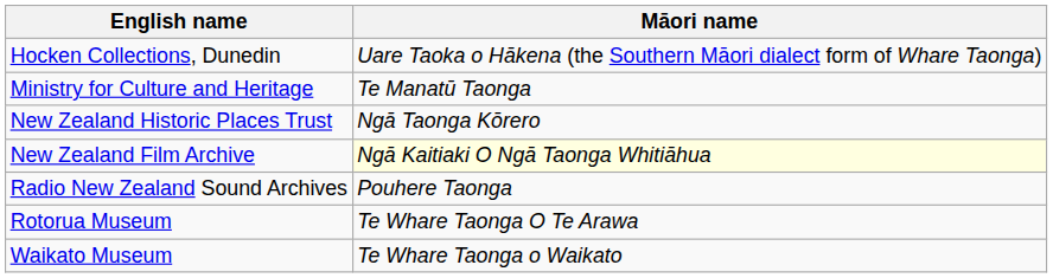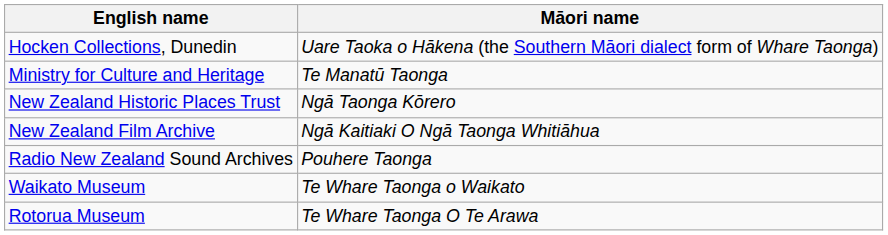 <table class="wikitable">
 <tr>
 <th>English name</th>
 <th>Māori name</th>
 </tr>
 <tr>
 <td><a href='#'>Hocken Collections</a>, Dunedin</td>
 <td><em>Uare Taoka o Hākena</em> (the <a href='#'>Southern Māori dialect</a> form of <em>Whare Taonga</em>)</td>
 </tr>
 <tr>
 <td><a href='#'>Ministry for Culture and Heritage</a></td>
 <td><em>Te Manatū Taonga</em></td>
 </tr>
 <tr>
 <td><a href='#'>New Zealand Historic Places Trust</a></td>
 <td><em>Ngā Taonga Kōrero </em></td>
 </tr>
 <tr>
 <td><a href='#'>New Zealand Film Archive</a></td>
-<td style="background: lightyellow;"><em>Ngā Kaitiaki O Ngā Taonga Whitiāhua</em></td>
+<td><em>Ngā Kaitiaki O Ngā Taonga Whitiāhua</em></td>
 </tr>
 <tr>
 <td><a href='#'>Radio New Zealand</a> Sound Archives</td>
 <td><em>Pouhere Taonga</em></td>
 </tr>
 <tr>
+<td><a href='#'>Waikato Museum</a></td>
+<td><em>Te Whare Taonga o Waikato</em></td>
+</tr>
+<tr>
 <td><a href='#'>Rotorua Museum</a></td>
 <td><em>Te Whare Taonga O Te Arawa</em></td>
 </tr>
-<tr>
-<td><a href='#'>Waikato Museum</a></td>
-<td><em>Te Whare Taonga o Waikato</em></td>
-</tr>
 </table>
